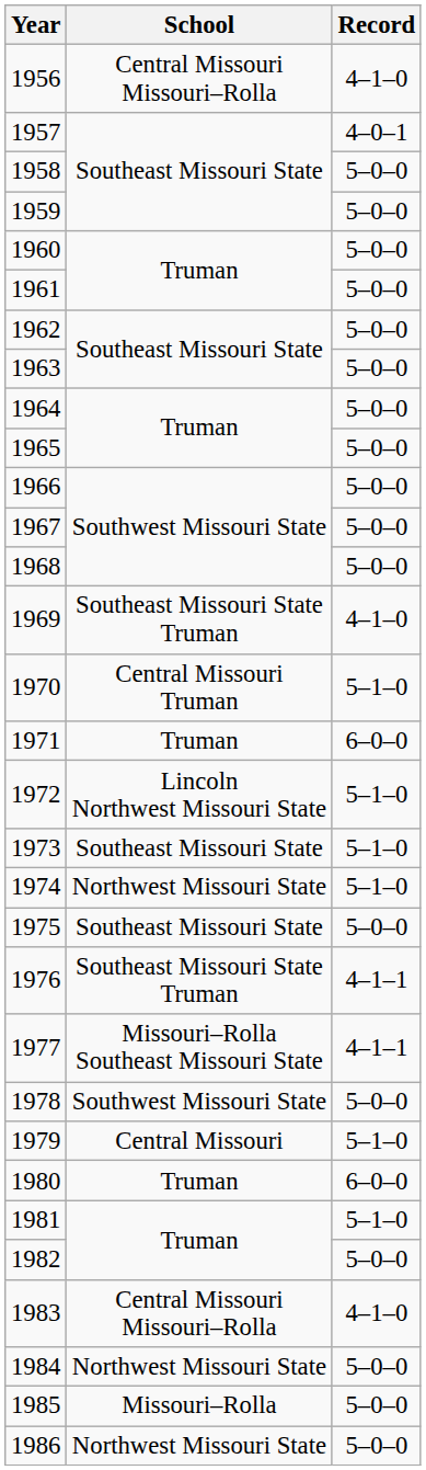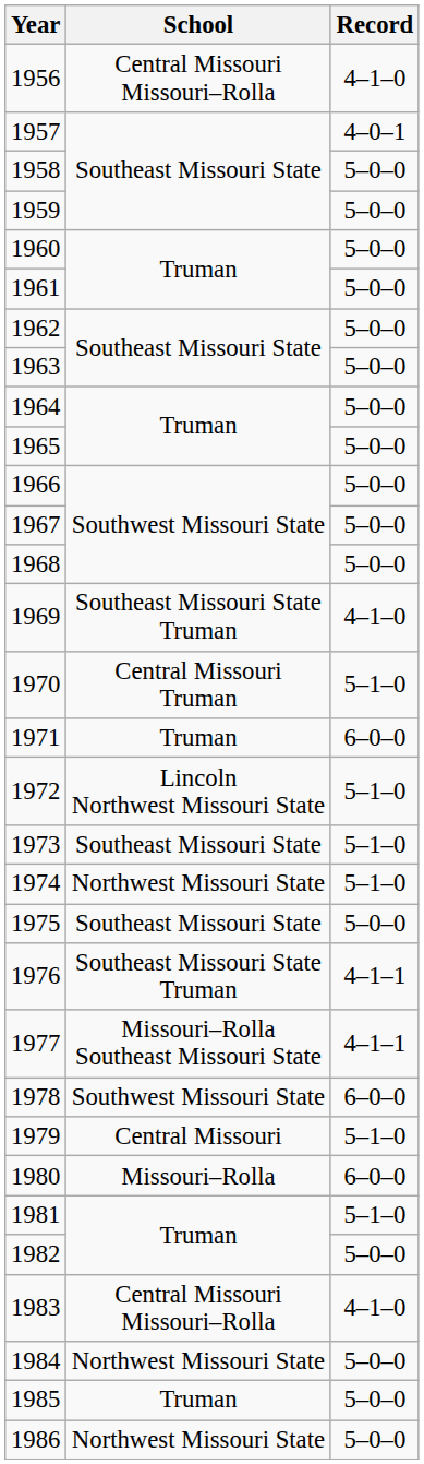 <table class="wikitable" style="text-align:center">
 <tr>
 <th>Year</th>
 <th>School</th>
 <th>Record</th>
 </tr>
 <tr>
 <td>1956</td>
 <td>Central Missouri<br>Missouri–Rolla</td>
 <td>4–1–0</td>
 </tr>
 <tr>
 <td>1957</td>
 <td rowspan=3>Southeast Missouri State</td>
 <td>4–0–1</td>
 </tr>
 <tr>
 <td>1958</td>
 <td>5–0–0</td>
 </tr>
 <tr>
 <td>1959</td>
 <td>5–0–0</td>
 </tr>
 <tr>
 <td>1960</td>
 <td rowspan=2>Truman</td>
 <td>5–0–0</td>
 </tr>
 <tr>
 <td>1961</td>
 <td>5–0–0</td>
 </tr>
 <tr>
 <td>1962</td>
 <td rowspan=2>Southeast Missouri State</td>
 <td>5–0–0</td>
 </tr>
 <tr>
 <td>1963</td>
 <td>5–0–0</td>
 </tr>
 <tr>
 <td>1964</td>
 <td rowspan=2>Truman</td>
 <td>5–0–0</td>
 </tr>
 <tr>
 <td>1965</td>
 <td>5–0–0</td>
 </tr>
 <tr>
 <td>1966</td>
 <td rowspan=3>Southwest Missouri State</td>
 <td>5–0–0</td>
 </tr>
 <tr>
 <td>1967</td>
 <td>5–0–0</td>
 </tr>
 <tr>
 <td>1968</td>
 <td>5–0–0</td>
 </tr>
 <tr>
 <td>1969</td>
 <td>Southeast Missouri State<br>Truman</td>
 <td>4–1–0</td>
 </tr>
 <tr>
 <td>1970</td>
 <td>Central Missouri<br>Truman</td>
 <td>5–1–0</td>
 </tr>
 <tr>
 <td>1971</td>
 <td>Truman</td>
 <td>6–0–0</td>
 </tr>
 <tr>
 <td>1972</td>
 <td>Lincoln<br>Northwest Missouri State</td>
 <td>5–1–0</td>
 </tr>
 <tr>
 <td>1973</td>
 <td>Southeast Missouri State</td>
 <td>5–1–0</td>
 </tr>
 <tr>
 <td>1974</td>
 <td>Northwest Missouri State</td>
 <td>5–1–0</td>
 </tr>
 <tr>
 <td>1975</td>
 <td>Southeast Missouri State</td>
 <td>5–0–0</td>
 </tr>
 <tr>
 <td>1976</td>
 <td>Southeast Missouri State<br>Truman</td>
 <td>4–1–1</td>
 </tr>
 <tr>
 <td>1977</td>
 <td>Missouri–Rolla<br>Southeast Missouri State</td>
 <td>4–1–1</td>
 </tr>
 <tr>
 <td>1978</td>
 <td>Southwest Missouri State</td>
-<td>5–0–0</td>
+<td>6–0–0</td>
 </tr>
 <tr>
 <td>1979</td>
 <td>Central Missouri</td>
 <td>5–1–0</td>
 </tr>
 <tr>
 <td>1980</td>
-<td>Truman</td>
+<td>Missouri–Rolla</td>
 <td>6–0–0</td>
 </tr>
 <tr>
 <td>1981</td>
 <td rowspan=2>Truman</td>
 <td>5–1–0</td>
 </tr>
 <tr>
 <td>1982</td>
 <td>5–0–0</td>
 </tr>
 <tr>
 <td>1983</td>
 <td>Central Missouri<br>Missouri–Rolla</td>
 <td>4–1–0</td>
 </tr>
 <tr>
 <td>1984</td>
 <td>Northwest Missouri State</td>
 <td>5–0–0</td>
 </tr>
 <tr>
 <td>1985</td>
-<td>Missouri–Rolla</td>
+<td>Truman</td>
 <td>5–0–0</td>
 </tr>
 <tr>
 <td>1986</td>
 <td>Northwest Missouri State</td>
 <td>5–0–0</td>
 </tr>
 </table>
